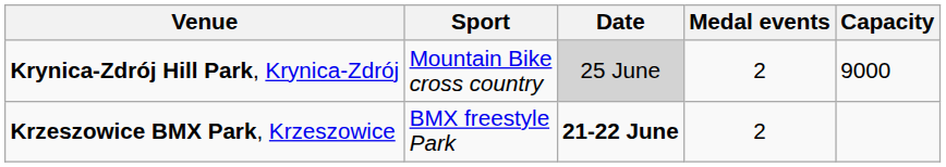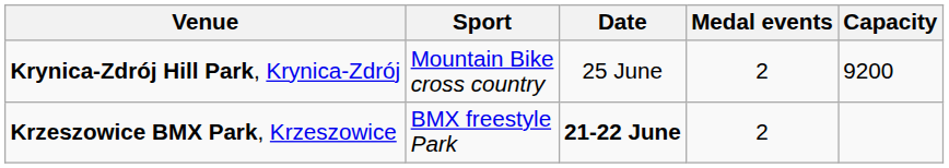 <table class="wikitable sortable">
 <tr>
 <th>Venue</th>
 <th>Sport</th>
 <th>Date</th>
 <th>Medal events</th>
 <th>Capacity</th>
 </tr>
 <tr>
 <td><strong>Krynica-Zdrój Hill Park</strong>, <a href='#'>Krynica-Zdrój</a></td>
 <td><a href='#'>Mountain Bike</a><br><em>cross country</em></td>
-<td align="center" data-sort-value="6" style="background: lightgrey;">25 June</td>
+<td align="center" data-sort-value="6">25 June</td>
 <td align="center">2</td>
-<td data-sort-value="5001">9000</td>
+<td data-sort-value="5001">9200</td>
 </tr>
 <tr>
 <td><strong>Krzeszowice BMX Park</strong>, <a href='#'>Krzeszowice</a></td>
 <td><a href='#'>BMX freestyle</a><br><em>Park </em></td>
 <td align="center" data-sort-value="19"><strong>21-22 June</strong></td>
 <td align="center">2</td>
 <td data-sort-value="25000"></td>
 </tr>
 </table>
